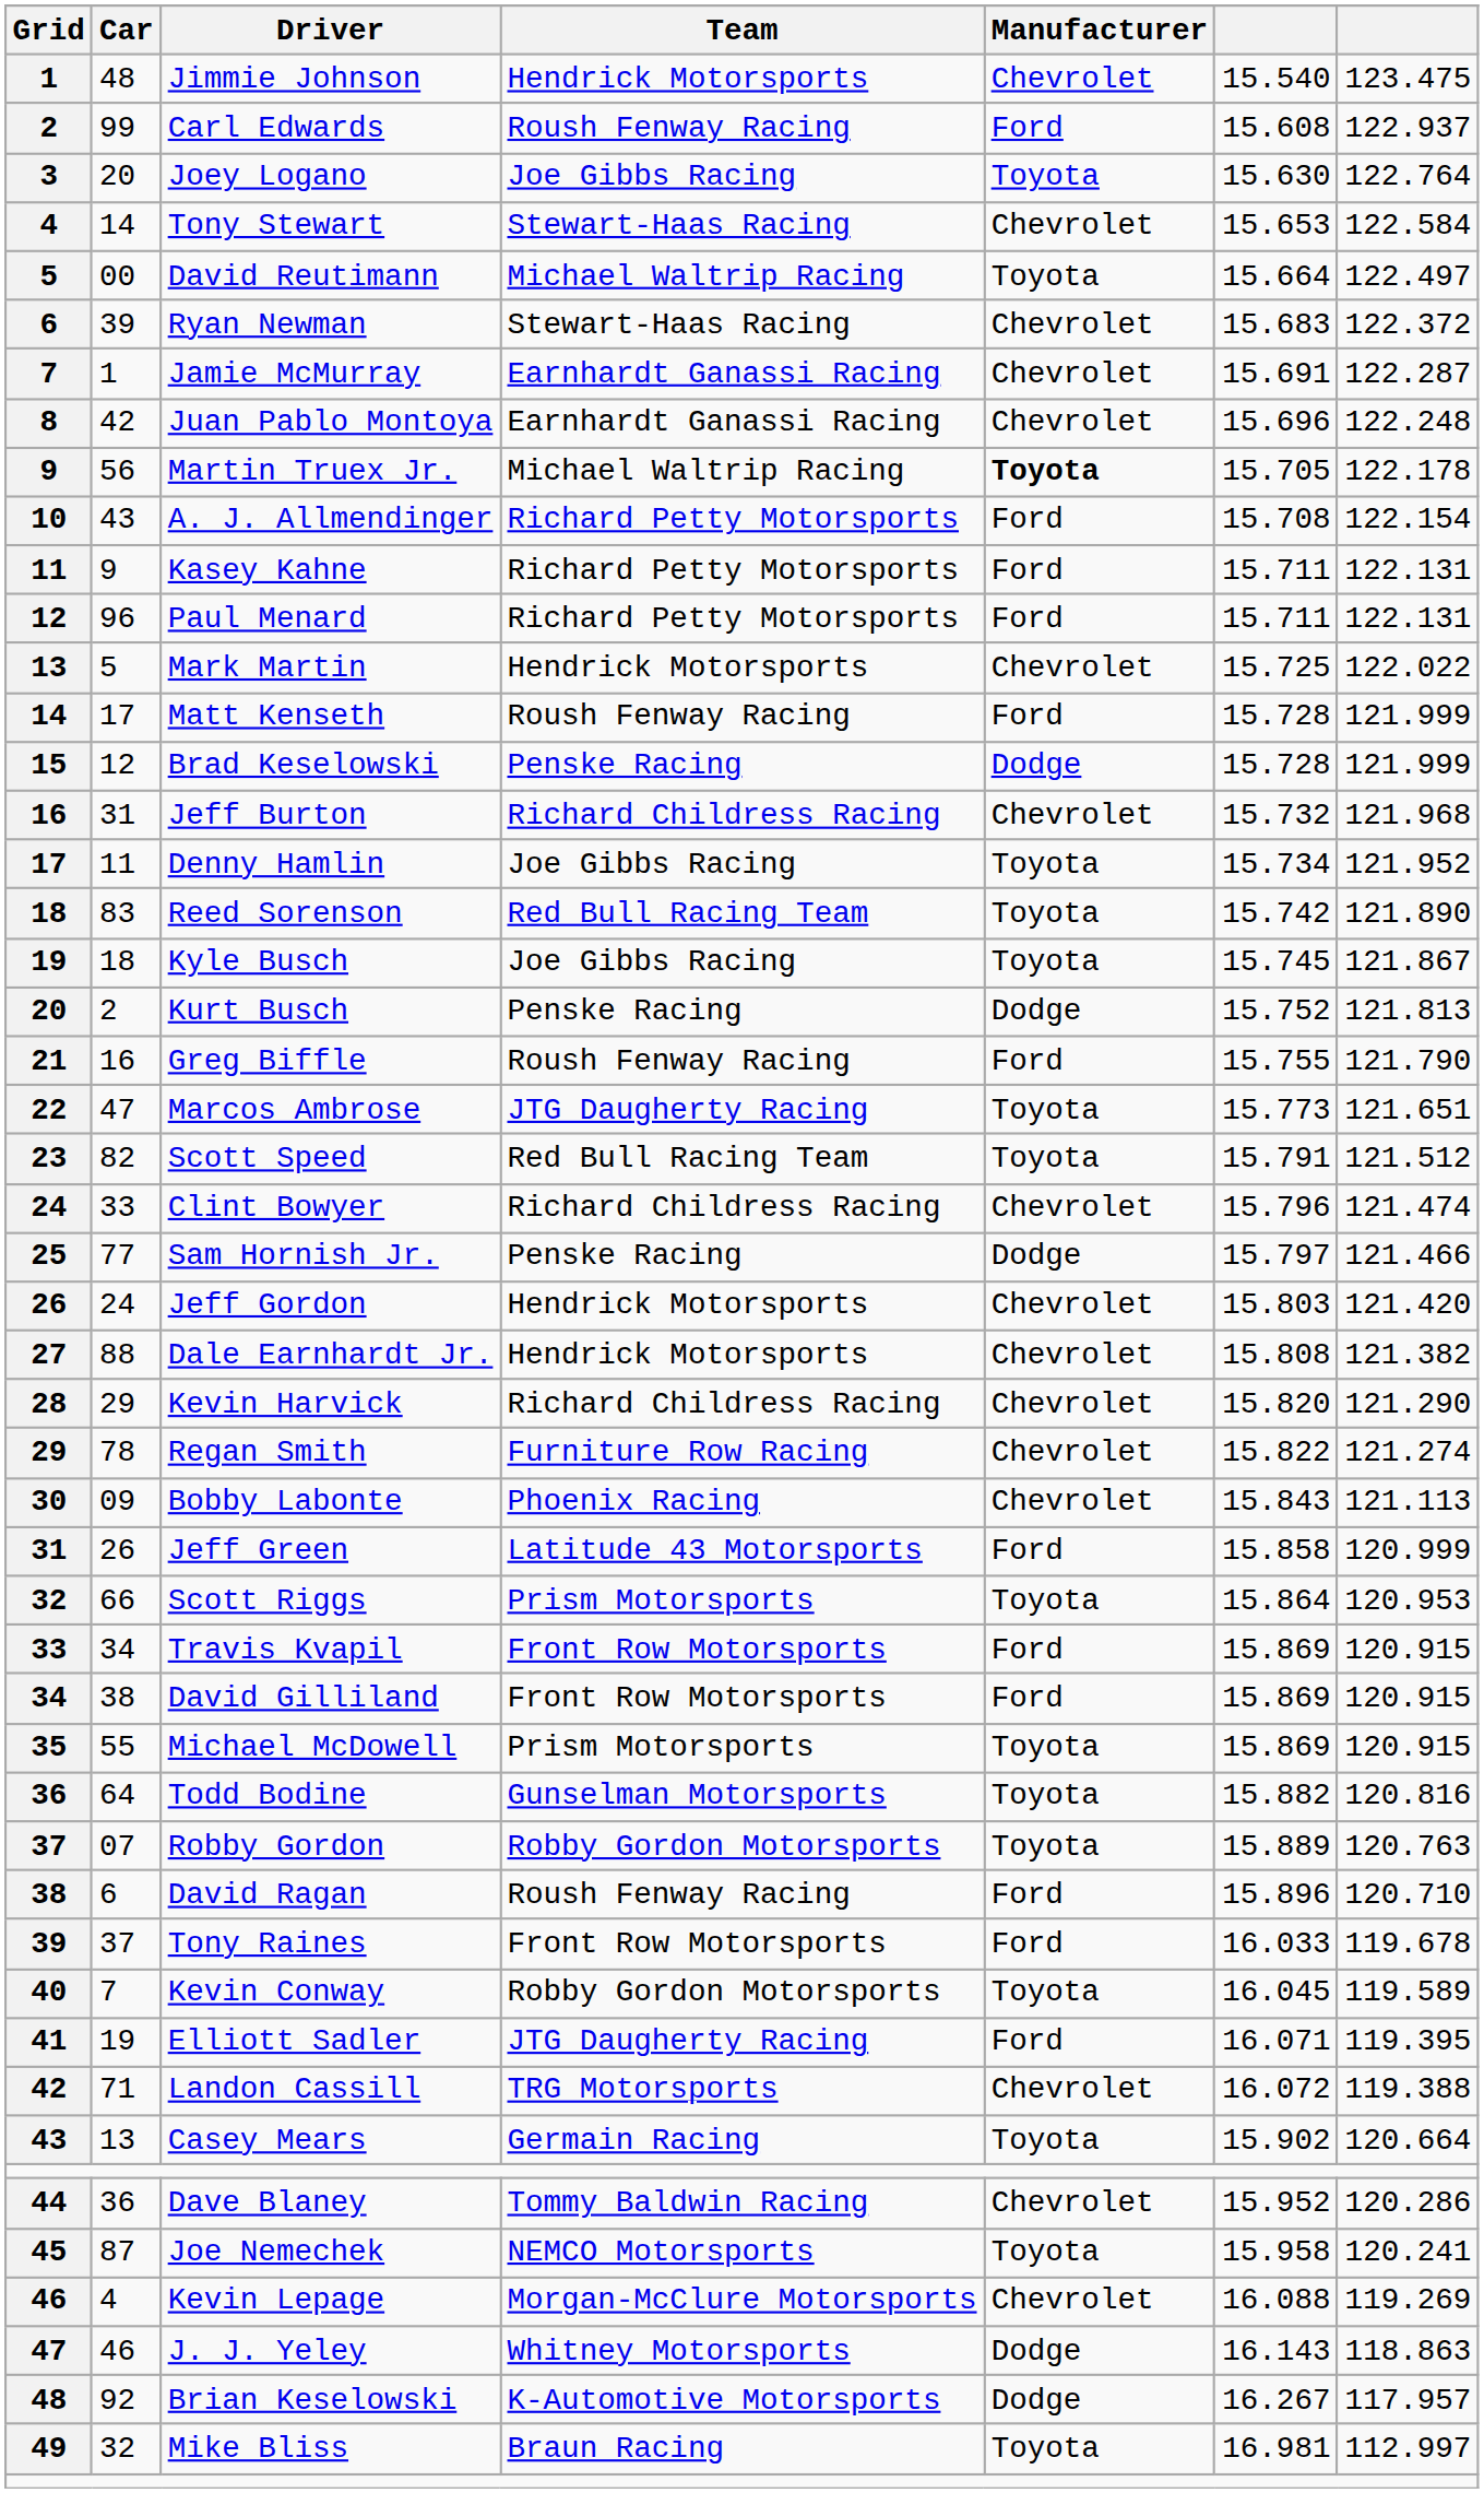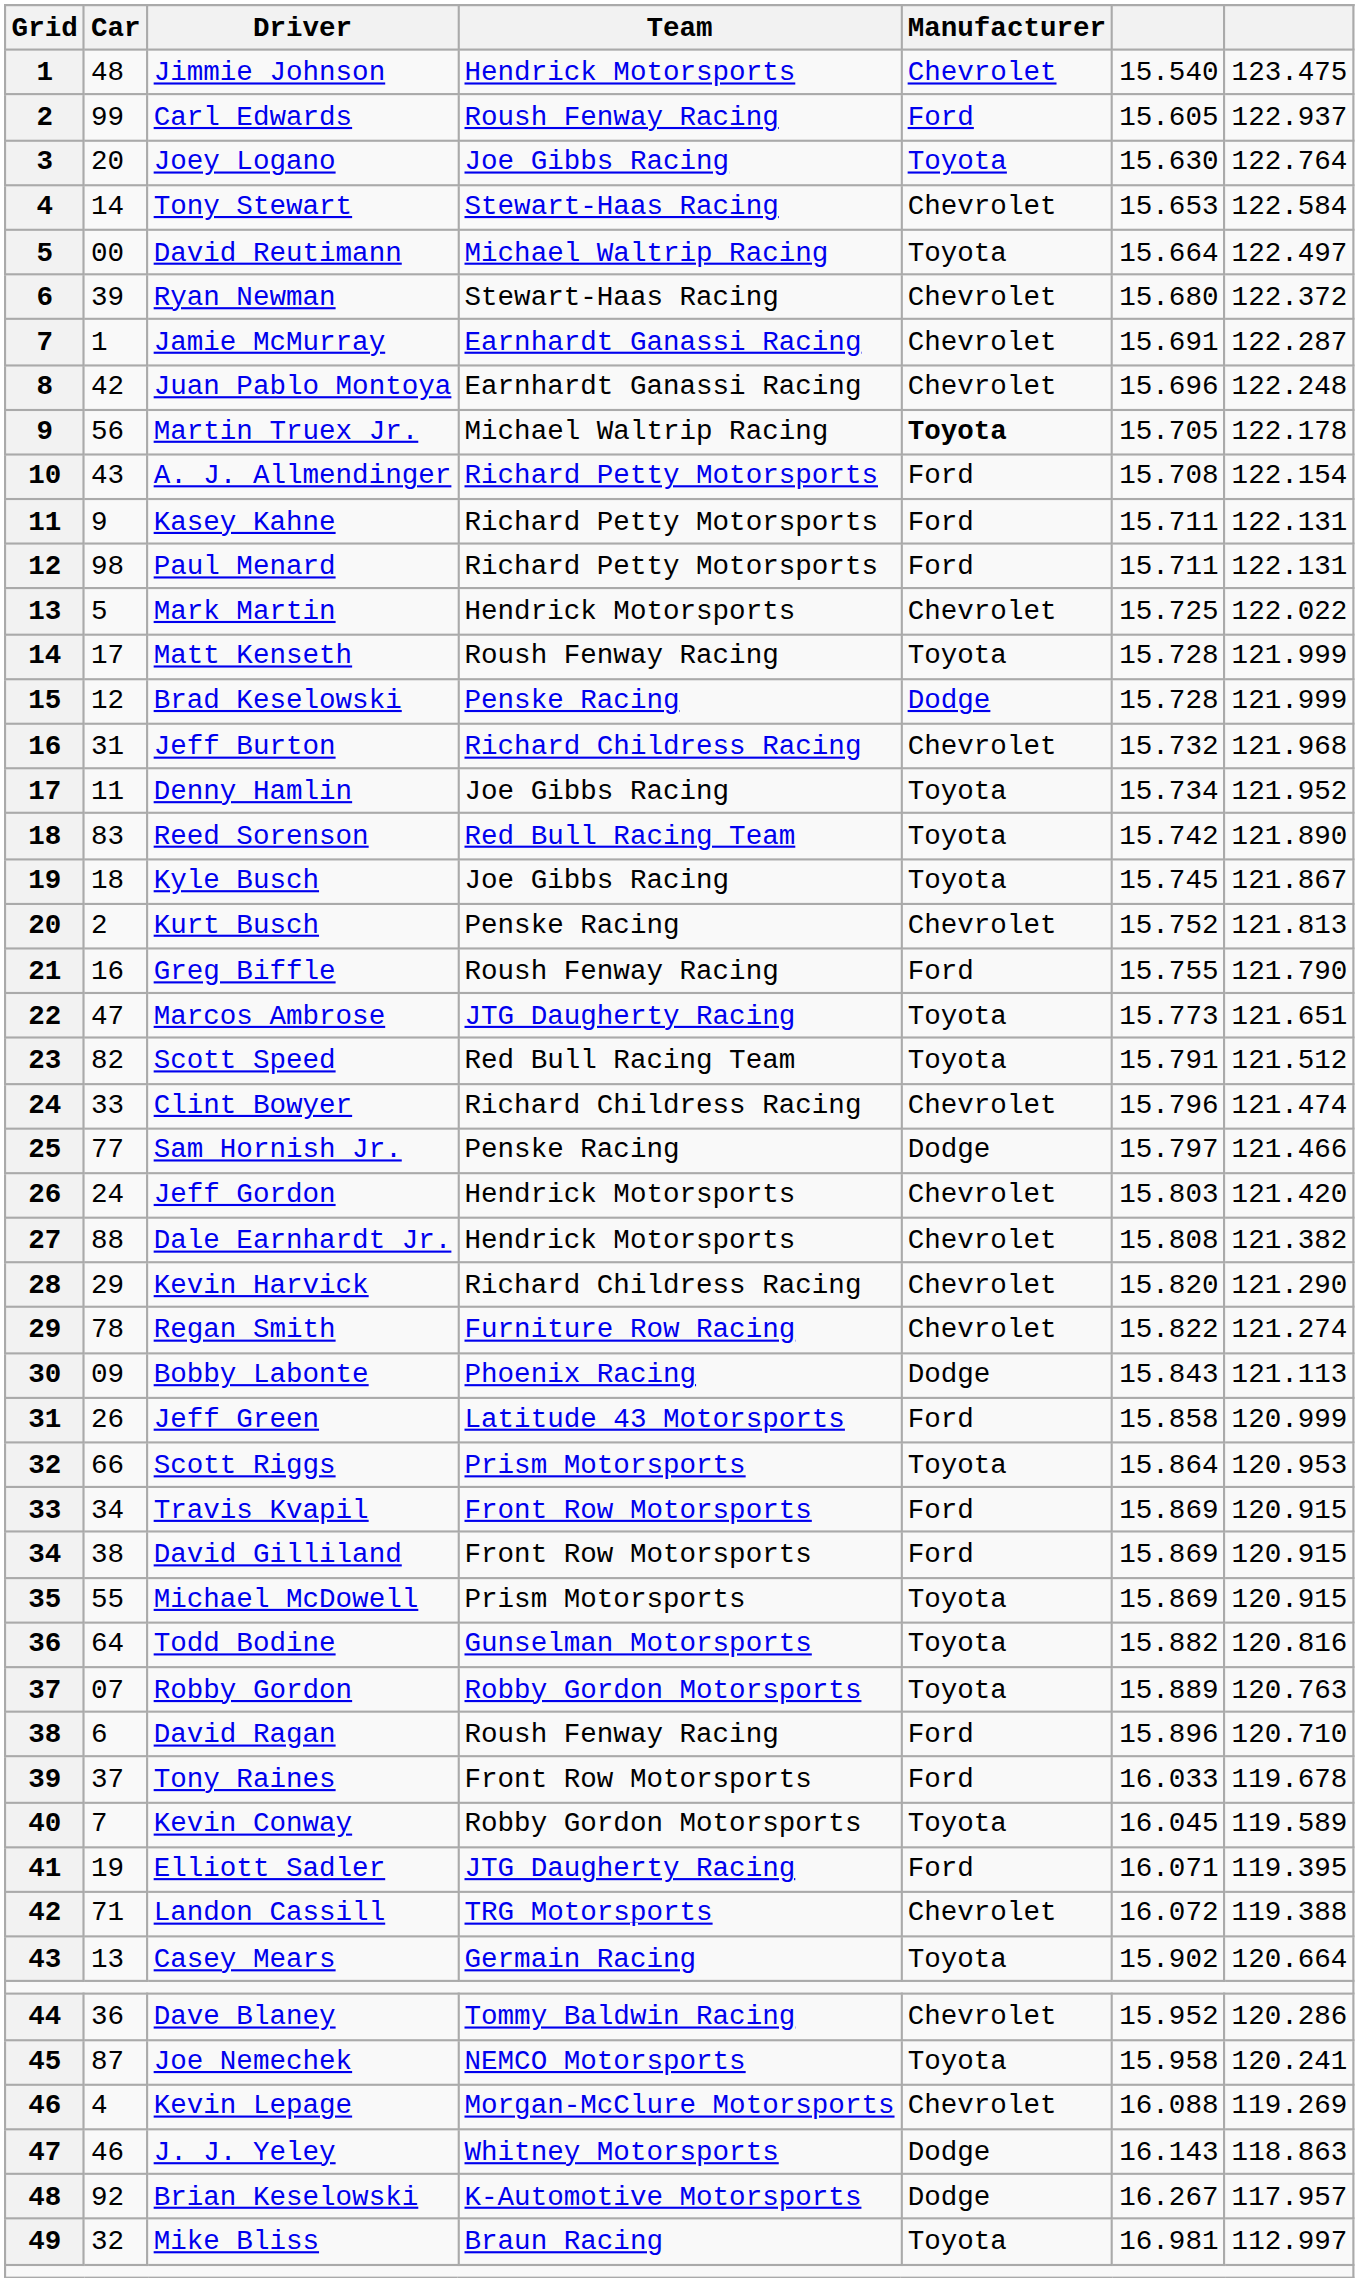 <table class="wikitable">
 <tr>
 </tr>
 <tr>
 <th scope="col">Grid</th>
 <th scope="col">Car</th>
 <th scope="col">Driver</th>
 <th scope="col">Team</th>
 <th scope="col">Manufacturer</th>
 <th scope="col"></th>
 <th scope="col"></th>
 </tr>
 <tr>
 <th scope="row">1</th>
 <td>48</td>
 <td><a href='#'>Jimmie Johnson</a></td>
 <td><a href='#'>Hendrick Motorsports</a></td>
 <td><a href='#'>Chevrolet</a></td>
 <td>15.540</td>
 <td>123.475</td>
 </tr>
 <tr>
 <th scope="row">2</th>
 <td>99</td>
 <td><a href='#'>Carl Edwards</a></td>
 <td><a href='#'>Roush Fenway Racing</a></td>
 <td><a href='#'>Ford</a></td>
-<td>15.608</td>
+<td>15.605</td>
 <td>122.937</td>
 </tr>
 <tr>
 <th scope="row">3</th>
 <td>20</td>
 <td><a href='#'>Joey Logano</a></td>
 <td><a href='#'>Joe Gibbs Racing</a></td>
 <td><a href='#'>Toyota</a></td>
 <td>15.630</td>
 <td>122.764</td>
 </tr>
 <tr>
 <th scope="row">4</th>
 <td>14</td>
 <td><a href='#'>Tony Stewart</a></td>
 <td><a href='#'>Stewart-Haas Racing</a></td>
 <td>Chevrolet</td>
 <td>15.653</td>
 <td>122.584</td>
 </tr>
 <tr>
 <th scope="row">5</th>
 <td>00</td>
 <td><a href='#'>David Reutimann</a></td>
 <td><a href='#'>Michael Waltrip Racing</a></td>
 <td>Toyota</td>
 <td>15.664</td>
 <td>122.497</td>
 </tr>
 <tr>
 <th scope="row">6</th>
 <td>39</td>
 <td><a href='#'>Ryan Newman</a></td>
 <td>Stewart-Haas Racing</td>
 <td>Chevrolet</td>
-<td>15.683</td>
+<td>15.680</td>
 <td>122.372</td>
 </tr>
 <tr>
 <th scope="row">7</th>
 <td>1</td>
 <td><a href='#'>Jamie McMurray</a></td>
 <td><a href='#'>Earnhardt Ganassi Racing</a></td>
 <td>Chevrolet</td>
 <td>15.691</td>
 <td>122.287</td>
 </tr>
 <tr>
 <th scope="row">8</th>
 <td>42</td>
 <td><a href='#'>Juan Pablo Montoya</a></td>
 <td>Earnhardt Ganassi Racing</td>
 <td>Chevrolet</td>
 <td>15.696</td>
 <td>122.248</td>
 </tr>
 <tr>
 <th scope="row">9</th>
 <td>56</td>
 <td><a href='#'>Martin Truex Jr.</a></td>
 <td>Michael Waltrip Racing</td>
 <td><strong>Toyota</strong></td>
 <td>15.705</td>
 <td>122.178</td>
 </tr>
 <tr>
 <th scope="row">10</th>
 <td>43</td>
 <td><a href='#'>A. J. Allmendinger</a></td>
 <td><a href='#'>Richard Petty Motorsports</a></td>
 <td>Ford</td>
 <td>15.708</td>
 <td>122.154</td>
 </tr>
 <tr>
 <th scope="row">11</th>
 <td>9</td>
 <td><a href='#'>Kasey Kahne</a></td>
 <td>Richard Petty Motorsports</td>
 <td>Ford</td>
 <td>15.711</td>
 <td>122.131</td>
 </tr>
 <tr>
 <th scope="row">12</th>
-<td>96</td>
+<td>98</td>
 <td><a href='#'>Paul Menard</a></td>
 <td>Richard Petty Motorsports</td>
 <td>Ford</td>
 <td>15.711</td>
 <td>122.131</td>
 </tr>
 <tr>
 <th scope="row">13</th>
 <td>5</td>
 <td><a href='#'>Mark Martin</a></td>
 <td>Hendrick Motorsports</td>
 <td>Chevrolet</td>
 <td>15.725</td>
 <td>122.022</td>
 </tr>
 <tr>
 <th scope="row">14</th>
 <td>17</td>
 <td><a href='#'>Matt Kenseth</a></td>
 <td>Roush Fenway Racing</td>
-<td>Ford</td>
+<td>Toyota</td>
 <td>15.728</td>
 <td>121.999</td>
 </tr>
 <tr>
 <th scope="row">15</th>
 <td>12</td>
 <td><a href='#'>Brad Keselowski</a></td>
 <td><a href='#'>Penske Racing</a></td>
 <td><a href='#'>Dodge</a></td>
 <td>15.728</td>
 <td>121.999</td>
 </tr>
 <tr>
 <th scope="row">16</th>
 <td>31</td>
 <td><a href='#'>Jeff Burton</a></td>
 <td><a href='#'>Richard Childress Racing</a></td>
 <td>Chevrolet</td>
 <td>15.732</td>
 <td>121.968</td>
 </tr>
 <tr>
 <th scope="row">17</th>
 <td>11</td>
 <td><a href='#'>Denny Hamlin</a></td>
 <td>Joe Gibbs Racing</td>
 <td>Toyota</td>
 <td>15.734</td>
 <td>121.952</td>
 </tr>
 <tr>
 <th scope="row">18</th>
 <td>83</td>
 <td><a href='#'>Reed Sorenson</a></td>
 <td><a href='#'>Red Bull Racing Team</a></td>
 <td>Toyota</td>
 <td>15.742</td>
 <td>121.890</td>
 </tr>
 <tr>
 <th scope="row">19</th>
 <td>18</td>
 <td><a href='#'>Kyle Busch</a></td>
 <td>Joe Gibbs Racing</td>
 <td>Toyota</td>
 <td>15.745</td>
 <td>121.867</td>
 </tr>
 <tr>
 <th scope="row">20</th>
 <td>2</td>
 <td><a href='#'>Kurt Busch</a></td>
 <td>Penske Racing</td>
-<td>Dodge</td>
+<td>Chevrolet</td>
 <td>15.752</td>
 <td>121.813</td>
 </tr>
 <tr>
 <th scope="row">21</th>
 <td>16</td>
 <td><a href='#'>Greg Biffle</a></td>
 <td>Roush Fenway Racing</td>
 <td>Ford</td>
 <td>15.755</td>
 <td>121.790</td>
 </tr>
 <tr>
 <th scope="row">22</th>
 <td>47</td>
 <td><a href='#'>Marcos Ambrose</a></td>
 <td><a href='#'>JTG Daugherty Racing</a></td>
 <td>Toyota</td>
 <td>15.773</td>
 <td>121.651</td>
 </tr>
 <tr>
 <th scope="row">23</th>
 <td>82</td>
 <td><a href='#'>Scott Speed</a></td>
 <td>Red Bull Racing Team</td>
 <td>Toyota</td>
 <td>15.791</td>
 <td>121.512</td>
 </tr>
 <tr>
 <th scope="row">24</th>
 <td>33</td>
 <td><a href='#'>Clint Bowyer</a></td>
 <td>Richard Childress Racing</td>
 <td>Chevrolet</td>
 <td>15.796</td>
 <td>121.474</td>
 </tr>
 <tr>
 <th scope="row">25</th>
 <td>77</td>
 <td><a href='#'>Sam Hornish Jr.</a></td>
 <td>Penske Racing</td>
 <td>Dodge</td>
 <td>15.797</td>
 <td>121.466</td>
 </tr>
 <tr>
 <th scope="row">26</th>
 <td>24</td>
 <td><a href='#'>Jeff Gordon</a></td>
 <td>Hendrick Motorsports</td>
 <td>Chevrolet</td>
 <td>15.803</td>
 <td>121.420</td>
 </tr>
 <tr>
 <th scope="row">27</th>
 <td>88</td>
 <td><a href='#'>Dale Earnhardt Jr.</a></td>
 <td>Hendrick Motorsports</td>
 <td>Chevrolet</td>
 <td>15.808</td>
 <td>121.382</td>
 </tr>
 <tr>
 <th scope="row">28</th>
 <td>29</td>
 <td><a href='#'>Kevin Harvick</a></td>
 <td>Richard Childress Racing</td>
 <td>Chevrolet</td>
 <td>15.820</td>
 <td>121.290</td>
 </tr>
 <tr>
 <th scope="row">29</th>
 <td>78</td>
 <td><a href='#'>Regan Smith</a></td>
 <td><a href='#'>Furniture Row Racing</a></td>
 <td>Chevrolet</td>
 <td>15.822</td>
 <td>121.274</td>
 </tr>
 <tr>
 <th scope="row">30</th>
 <td>09</td>
 <td><a href='#'>Bobby Labonte</a></td>
 <td><a href='#'>Phoenix Racing</a></td>
-<td>Chevrolet</td>
+<td>Dodge</td>
 <td>15.843</td>
 <td>121.113</td>
 </tr>
 <tr>
 <th scope="row">31</th>
 <td>26</td>
 <td><a href='#'>Jeff Green</a></td>
 <td><a href='#'>Latitude 43 Motorsports</a></td>
 <td>Ford</td>
 <td>15.858</td>
 <td>120.999</td>
 </tr>
 <tr>
 <th scope="row">32</th>
 <td>66</td>
 <td><a href='#'>Scott Riggs</a></td>
 <td><a href='#'>Prism Motorsports</a></td>
 <td>Toyota</td>
 <td>15.864</td>
 <td>120.953</td>
 </tr>
 <tr>
 <th scope="row">33</th>
 <td>34</td>
 <td><a href='#'>Travis Kvapil</a></td>
 <td><a href='#'>Front Row Motorsports</a></td>
 <td>Ford</td>
 <td>15.869</td>
 <td>120.915</td>
 </tr>
 <tr>
 <th scope="row">34</th>
 <td>38</td>
 <td><a href='#'>David Gilliland</a></td>
 <td>Front Row Motorsports</td>
 <td>Ford</td>
 <td>15.869</td>
 <td>120.915</td>
 </tr>
 <tr>
 <th scope="row">35</th>
 <td>55</td>
 <td><a href='#'>Michael McDowell</a></td>
 <td>Prism Motorsports</td>
 <td>Toyota</td>
 <td>15.869</td>
 <td>120.915</td>
 </tr>
 <tr>
 <th scope="row">36</th>
 <td>64</td>
 <td><a href='#'>Todd Bodine</a></td>
 <td><a href='#'>Gunselman Motorsports</a></td>
 <td>Toyota</td>
 <td>15.882</td>
 <td>120.816</td>
 </tr>
 <tr>
 <th scope="row">37</th>
 <td>07</td>
 <td><a href='#'>Robby Gordon</a></td>
 <td><a href='#'>Robby Gordon Motorsports</a></td>
 <td>Toyota</td>
 <td>15.889</td>
 <td>120.763</td>
 </tr>
 <tr>
 <th scope="row">38</th>
 <td>6</td>
 <td><a href='#'>David Ragan</a></td>
 <td>Roush Fenway Racing</td>
 <td>Ford</td>
 <td>15.896</td>
 <td>120.710</td>
 </tr>
 <tr>
 <th scope="row">39</th>
 <td>37</td>
 <td><a href='#'>Tony Raines</a></td>
 <td>Front Row Motorsports</td>
 <td>Ford</td>
 <td>16.033</td>
 <td>119.678</td>
 </tr>
 <tr>
 <th scope="row">40</th>
 <td>7</td>
 <td><a href='#'>Kevin Conway</a></td>
 <td>Robby Gordon Motorsports</td>
 <td>Toyota</td>
 <td>16.045</td>
 <td>119.589</td>
 </tr>
 <tr>
 <th scope="row">41</th>
 <td>19</td>
 <td><a href='#'>Elliott Sadler</a></td>
 <td><a href='#'>JTG Daugherty Racing</a></td>
 <td>Ford</td>
 <td>16.071</td>
 <td>119.395</td>
 </tr>
 <tr>
 <th scope="row">42</th>
 <td>71</td>
 <td><a href='#'>Landon Cassill</a></td>
 <td><a href='#'>TRG Motorsports</a></td>
 <td>Chevrolet</td>
 <td>16.072</td>
 <td>119.388</td>
 </tr>
 <tr>
 <th scope="row">43</th>
 <td>13</td>
 <td><a href='#'>Casey Mears</a></td>
 <td><a href='#'>Germain Racing</a></td>
 <td>Toyota</td>
 <td>15.902</td>
 <td>120.664</td>
 </tr>
 <tr>
 <td colspan="8"></td>
 </tr>
 <tr>
 <th scope="row">44</th>
 <td>36</td>
 <td><a href='#'>Dave Blaney</a></td>
 <td><a href='#'>Tommy Baldwin Racing</a></td>
 <td>Chevrolet</td>
 <td>15.952</td>
 <td>120.286</td>
 </tr>
 <tr>
 <th scope="row">45</th>
 <td>87</td>
 <td><a href='#'>Joe Nemechek</a></td>
 <td><a href='#'>NEMCO Motorsports</a></td>
 <td>Toyota</td>
 <td>15.958</td>
 <td>120.241</td>
 </tr>
 <tr>
 <th scope="row">46</th>
 <td>4</td>
 <td><a href='#'>Kevin Lepage</a></td>
 <td><a href='#'>Morgan-McClure Motorsports</a></td>
 <td>Chevrolet</td>
 <td>16.088</td>
 <td>119.269</td>
 </tr>
 <tr>
 <th scope="row">47</th>
 <td>46</td>
 <td><a href='#'>J. J. Yeley</a></td>
 <td><a href='#'>Whitney Motorsports</a></td>
 <td>Dodge</td>
 <td>16.143</td>
 <td>118.863</td>
 </tr>
 <tr>
 <th scope="row">48</th>
 <td>92</td>
 <td><a href='#'>Brian Keselowski</a></td>
 <td><a href='#'>K-Automotive Motorsports</a></td>
 <td>Dodge</td>
 <td>16.267</td>
 <td>117.957</td>
 </tr>
 <tr>
 <th scope="row">49</th>
 <td>32</td>
 <td><a href='#'>Mike Bliss</a></td>
 <td><a href='#'>Braun Racing</a></td>
 <td>Toyota</td>
 <td>16.981</td>
 <td>112.997</td>
 </tr>
 <tr>
 <td colspan="8"></td>
 </tr>
 </table>
